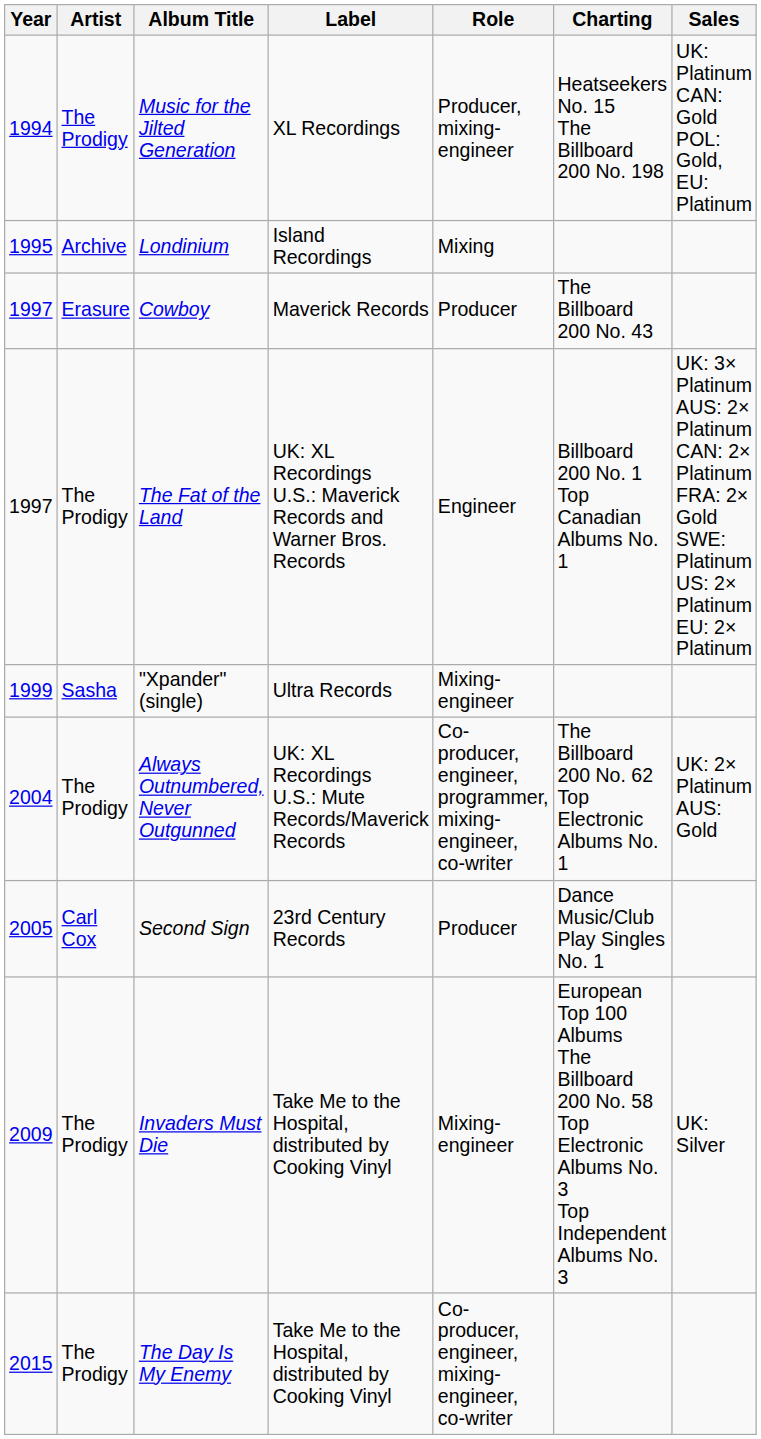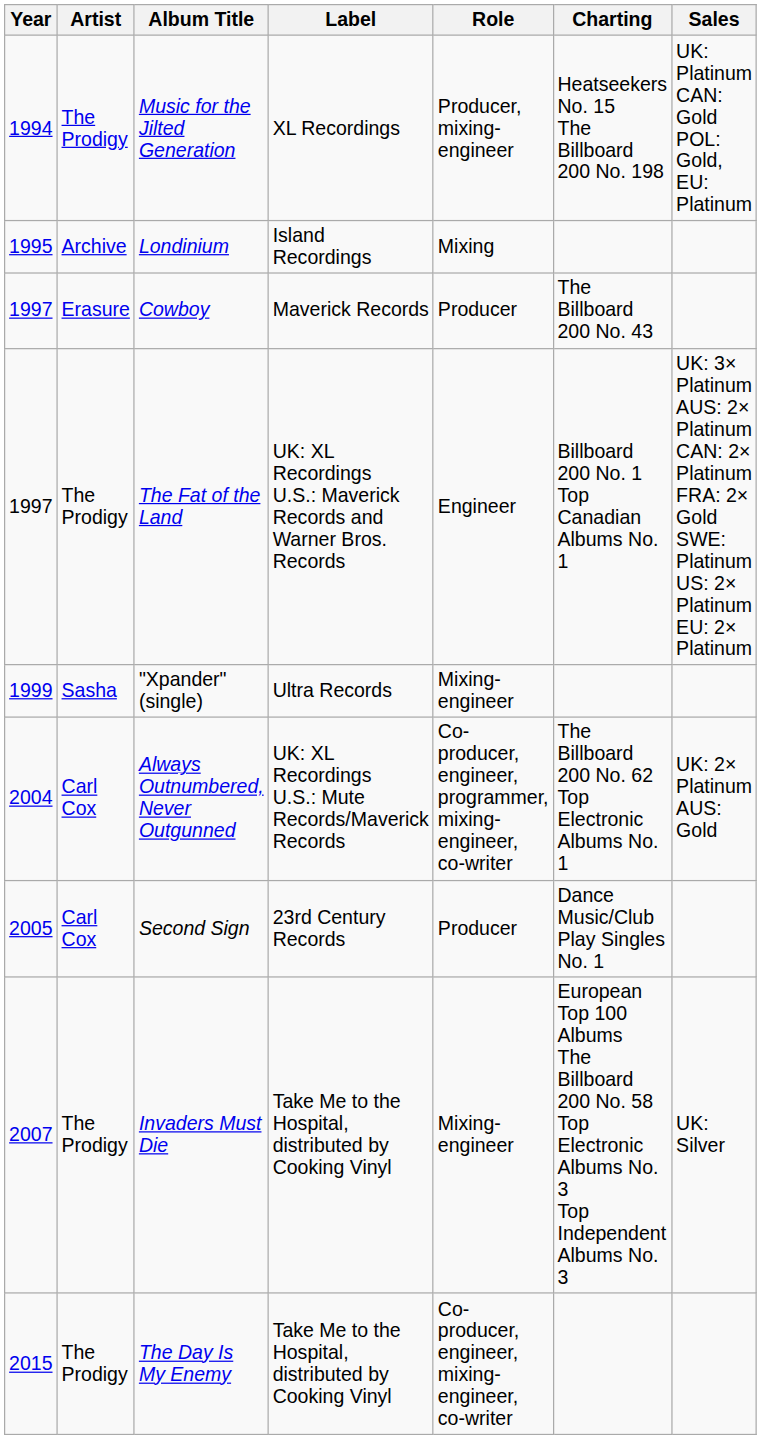 <table class="wikitable">
 <tr>
 <th>Year</th>
 <th>Artist</th>
 <th>Album Title</th>
 <th>Label</th>
 <th>Role</th>
 <th>Charting</th>
 <th>Sales</th>
 </tr>
 <tr>
 <td><a href='#'>1994</a></td>
 <td><a href='#'>The Prodigy</a></td>
 <td><em><a href='#'>Music for the Jilted Generation</a></em></td>
 <td>XL Recordings</td>
 <td>Producer, mixing-engineer</td>
 <td>Heatseekers No. 15<br>The Billboard 200 No. 198</td>
 <td>UK: Platinum<br>CAN: Gold<br>POL: Gold, EU: Platinum</td>
 </tr>
 <tr>
 <td><a href='#'>1995</a></td>
 <td><a href='#'>Archive</a></td>
 <td><em><a href='#'>Londinium</a></em></td>
 <td>Island Recordings</td>
 <td>Mixing</td>
 <td></td>
 <td></td>
 </tr>
 <tr>
 <td><a href='#'>1997</a></td>
 <td><a href='#'>Erasure</a></td>
 <td><em><a href='#'>Cowboy</a></em></td>
 <td>Maverick Records</td>
 <td>Producer</td>
 <td>The Billboard 200 No. 43</td>
 <td></td>
 </tr>
 <tr>
 <td>1997</td>
 <td>The Prodigy</td>
 <td><em><a href='#'>The Fat of the Land</a></em></td>
 <td>UK: XL Recordings<br>U.S.: Maverick Records and Warner Bros. Records</td>
 <td>Engineer</td>
 <td>Billboard 200 No. 1<br>Top Canadian Albums No. 1</td>
 <td>UK: 3× Platinum<br>AUS: 2× Platinum<br>CAN: 2× Platinum<br>FRA: 2× Gold<br>SWE: Platinum<br>US: 2× Platinum<br>EU: 2× Platinum</td>
 </tr>
 <tr>
 <td><a href='#'>1999</a></td>
 <td><a href='#'>Sasha</a></td>
 <td>"Xpander" (single)</td>
 <td>Ultra Records</td>
 <td>Mixing-engineer</td>
 <td></td>
 <td></td>
 </tr>
 <tr>
 <td><a href='#'>2004</a></td>
-<td>The Prodigy</td>
+<td><a href='#'>Carl Cox</a></td>
 <td><em><a href='#'>Always Outnumbered, Never Outgunned</a></em></td>
 <td>UK: XL Recordings<br>U.S.: Mute Records/Maverick Records</td>
 <td>Co-producer, engineer, programmer, mixing-engineer, co-writer</td>
 <td>The Billboard 200 No. 62<br>Top Electronic Albums No. 1</td>
 <td>UK: 2× Platinum<br>AUS: Gold</td>
 </tr>
 <tr>
 <td><a href='#'>2005</a></td>
 <td><a href='#'>Carl Cox</a></td>
 <td><em>Second Sign</em></td>
 <td>23rd Century Records</td>
 <td>Producer</td>
 <td>Dance Music/Club Play Singles No. 1</td>
 <td></td>
 </tr>
 <tr>
-<td><a href='#'>2009</a></td>
+<td><a href='#'>2007</a></td>
 <td>The Prodigy</td>
 <td><em><a href='#'>Invaders Must Die</a></em></td>
 <td>Take Me to the Hospital, distributed by Cooking Vinyl</td>
 <td>Mixing-engineer</td>
 <td>European Top 100 Albums<br>The Billboard 200 No. 58<br>Top Electronic Albums No. 3<br>Top Independent Albums No. 3</td>
 <td>UK: Silver</td>
 </tr>
 <tr>
 <td><a href='#'>2015</a></td>
 <td>The Prodigy</td>
 <td><em><a href='#'>The Day Is My Enemy</a></em></td>
 <td>Take Me to the Hospital, distributed by Cooking Vinyl</td>
 <td>Co-producer, engineer, mixing-engineer, co-writer</td>
 <td></td>
 <td></td>
 </tr>
 </table>
